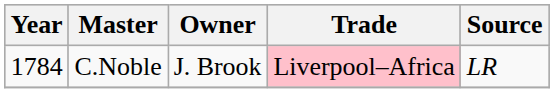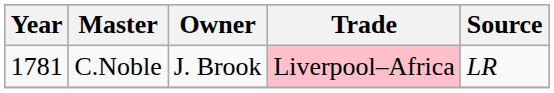 <table class=" wikitable">
 <tr>
 <th>Year</th>
 <th>Master</th>
 <th>Owner</th>
 <th>Trade</th>
 <th>Source</th>
 </tr>
 <tr>
-<td>1784</td>
+<td>1781</td>
 <td>C.Noble</td>
 <td>J. Brook</td>
 <td style="background: pink;">Liverpool–Africa</td>
 <td><em>LR</em></td>
 </tr>
 <tr>
 </tr>
 </table>
